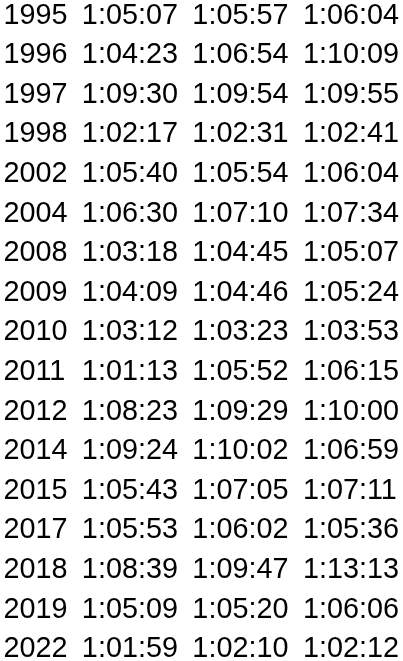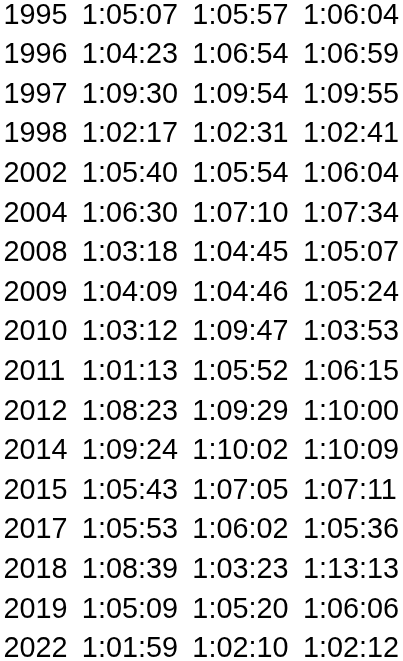 <table>
 <tr>
 <td>1995</td>
 <td></td>
 <td>1:05:07</td>
 <td></td>
 <td>1:05:57</td>
 <td></td>
 <td>1:06:04</td>
 </tr>
 <tr>
 <td>1996</td>
 <td></td>
 <td>1:04:23</td>
 <td></td>
 <td>1:06:54</td>
 <td></td>
-<td>1:10:09</td>
+<td>1:06:59</td>
 </tr>
 <tr>
 <td>1997</td>
 <td></td>
 <td>1:09:30</td>
 <td></td>
 <td>1:09:54</td>
 <td></td>
 <td>1:09:55</td>
 </tr>
 <tr>
 <td>1998</td>
 <td></td>
 <td>1:02:17</td>
 <td></td>
 <td>1:02:31</td>
 <td></td>
 <td>1:02:41</td>
 </tr>
 <tr>
 <td>2002</td>
 <td></td>
 <td>1:05:40</td>
 <td></td>
 <td>1:05:54</td>
 <td></td>
 <td>1:06:04</td>
 </tr>
 <tr>
 <td>2004</td>
 <td></td>
 <td>1:06:30</td>
 <td></td>
 <td>1:07:10</td>
 <td></td>
 <td>1:07:34</td>
 </tr>
 <tr>
 <td>2008</td>
 <td></td>
 <td>1:03:18</td>
 <td></td>
 <td>1:04:45</td>
 <td></td>
 <td>1:05:07</td>
 </tr>
 <tr>
 <td>2009</td>
 <td></td>
 <td>1:04:09</td>
 <td></td>
 <td>1:04:46</td>
 <td></td>
 <td>1:05:24</td>
 </tr>
 <tr>
 <td>2010</td>
 <td></td>
 <td>1:03:12</td>
 <td></td>
-<td>1:03:23</td>
+<td>1:09:47</td>
 <td></td>
 <td>1:03:53</td>
 </tr>
 <tr>
 <td>2011</td>
 <td></td>
 <td>1:01:13</td>
 <td></td>
 <td>1:05:52</td>
 <td></td>
 <td>1:06:15</td>
 </tr>
 <tr>
 <td>2012</td>
 <td></td>
 <td>1:08:23</td>
 <td></td>
 <td>1:09:29</td>
 <td></td>
 <td>1:10:00</td>
 </tr>
 <tr>
 <td>2014</td>
 <td></td>
 <td>1:09:24</td>
 <td></td>
 <td>1:10:02</td>
 <td></td>
-<td>1:06:59</td>
+<td>1:10:09</td>
 </tr>
 <tr>
 <td>2015</td>
 <td></td>
 <td>1:05:43</td>
 <td></td>
 <td>1:07:05</td>
 <td></td>
 <td>1:07:11</td>
 </tr>
 <tr>
 <td>2017</td>
 <td></td>
 <td>1:05:53</td>
 <td></td>
 <td>1:06:02</td>
 <td></td>
 <td>1:05:36</td>
 </tr>
 <tr>
 <td>2018</td>
 <td></td>
 <td>1:08:39</td>
 <td></td>
-<td>1:09:47</td>
+<td>1:03:23</td>
 <td></td>
 <td>1:13:13</td>
 </tr>
 <tr>
 <td>2019</td>
 <td></td>
 <td>1:05:09</td>
 <td></td>
 <td>1:05:20</td>
 <td></td>
 <td>1:06:06</td>
 </tr>
 <tr>
 <td>2022</td>
 <td></td>
 <td>1:01:59</td>
 <td></td>
 <td>1:02:10</td>
 <td></td>
 <td>1:02:12</td>
 </tr>
 </table>
